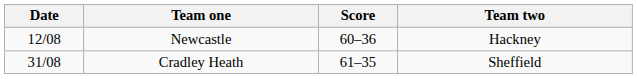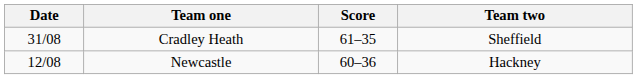 <table class="wikitable" style="text-align: center">
 <tr>
 <th width=80>Date</th>
 <th width=250>Team one</th>
 <th width=80>Score</th>
 <th width=250>Team two</th>
 </tr>
 <tr>
+<td>31/08</td>
+<td>Cradley Heath</td>
+<td>61–35</td>
+<td>Sheffield</td>
+</tr>
+<tr>
 <td>12/08</td>
 <td>Newcastle</td>
 <td>60–36</td>
 <td>Hackney</td>
 </tr>
-<tr>
-<td>31/08</td>
-<td>Cradley Heath</td>
-<td>61–35</td>
-<td>Sheffield</td>
-</tr>
 </table>
